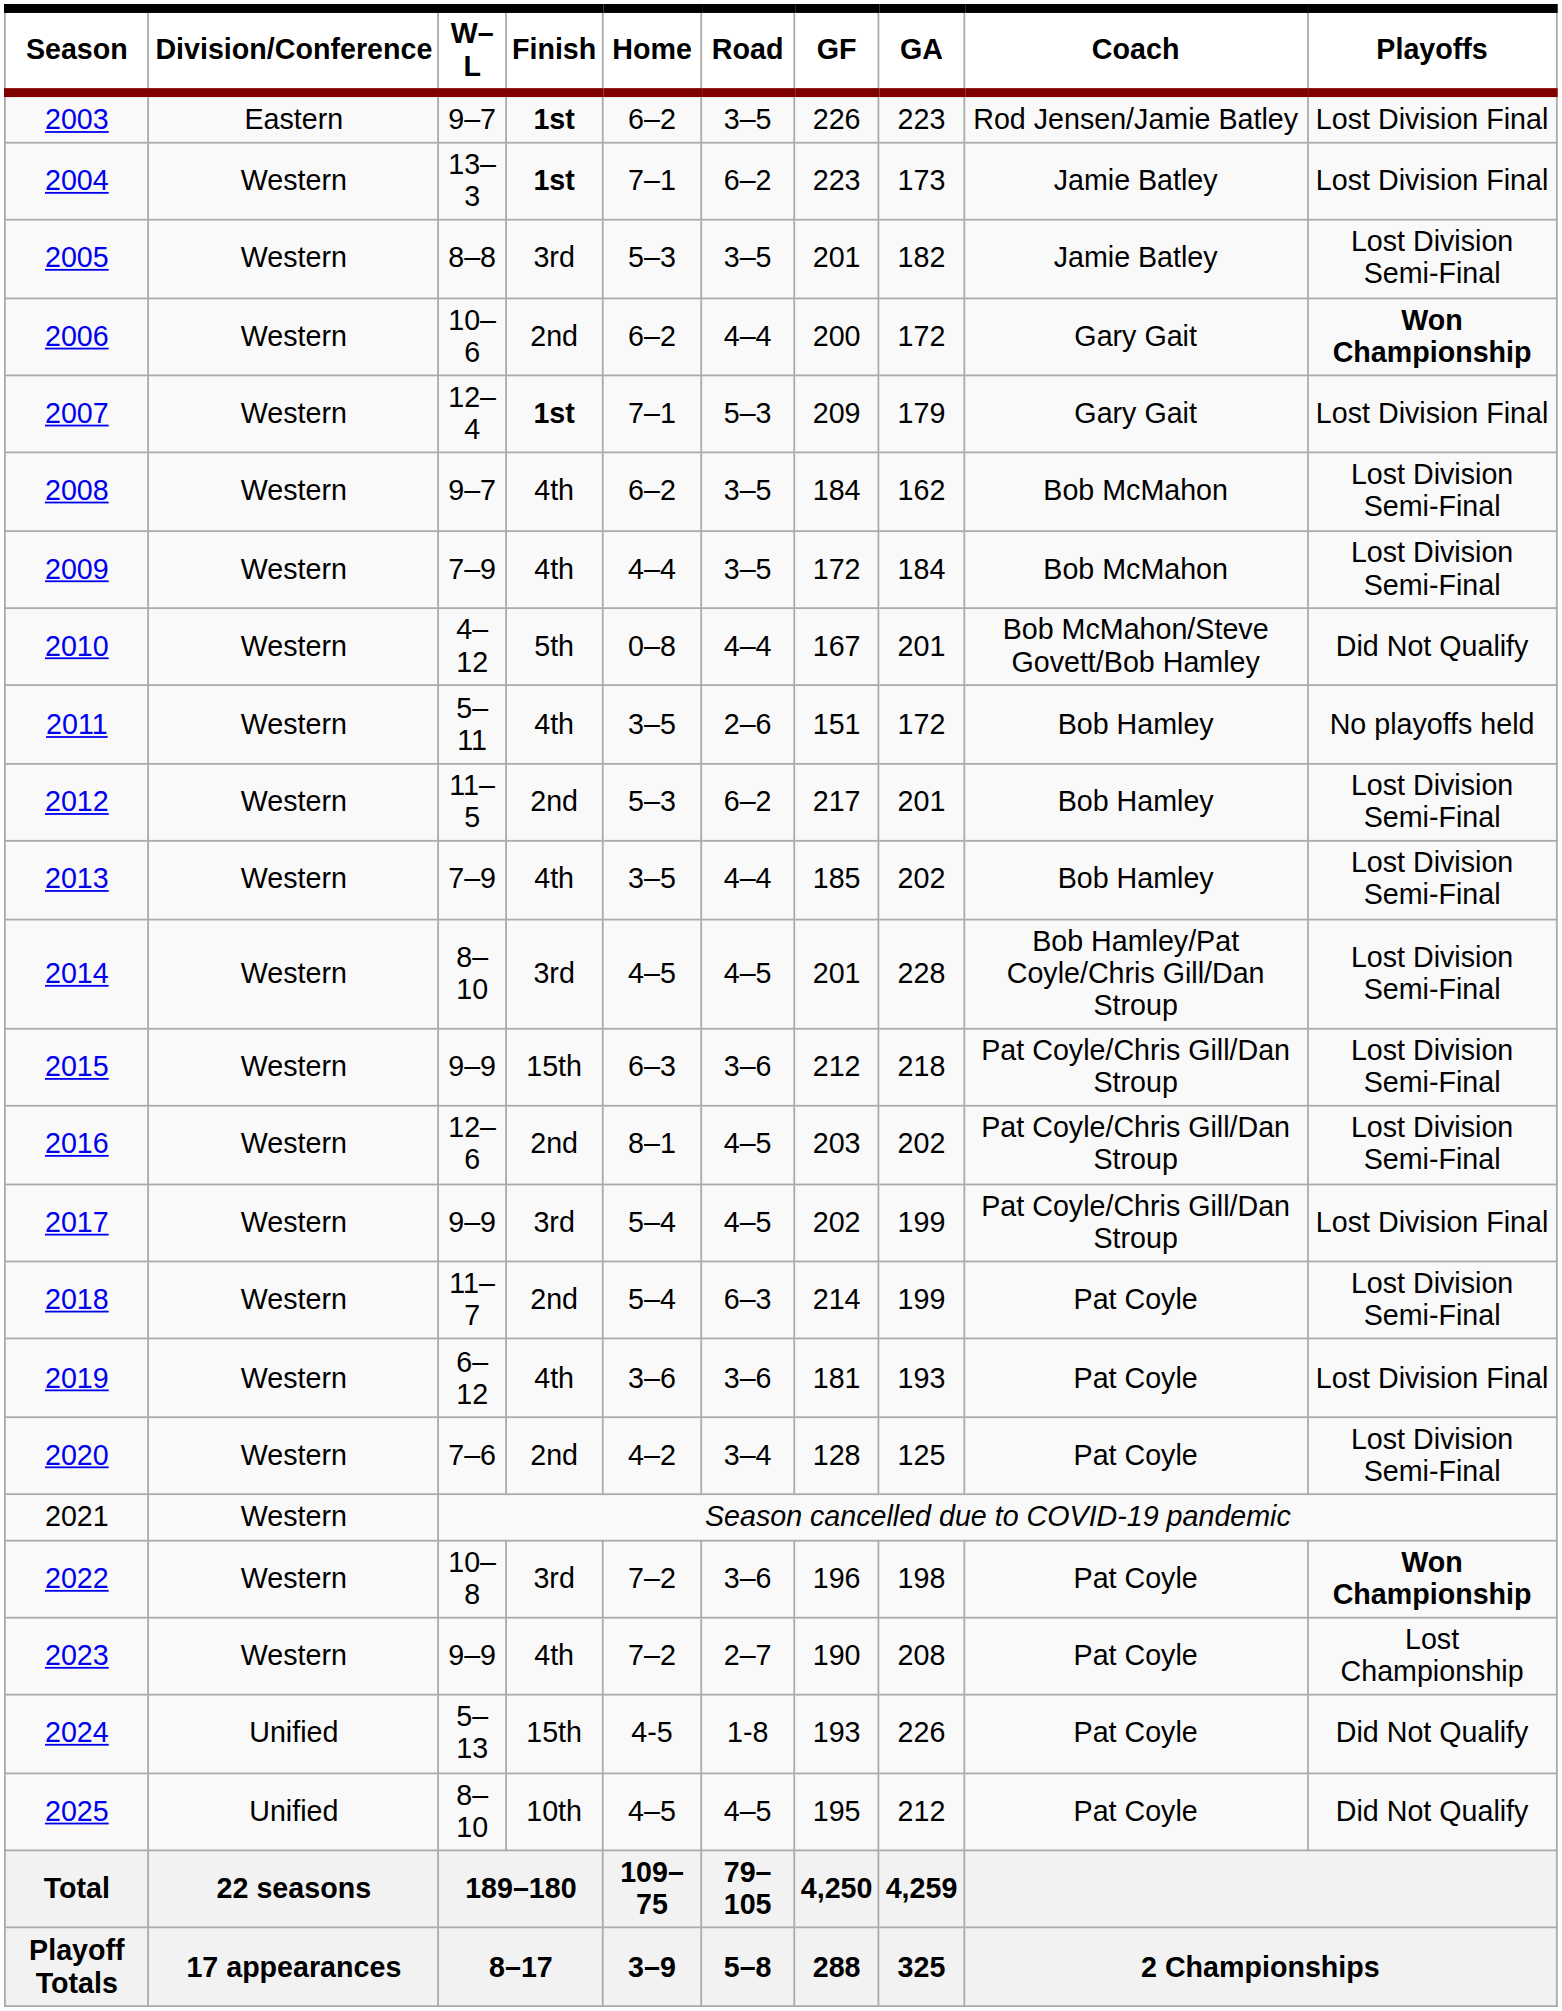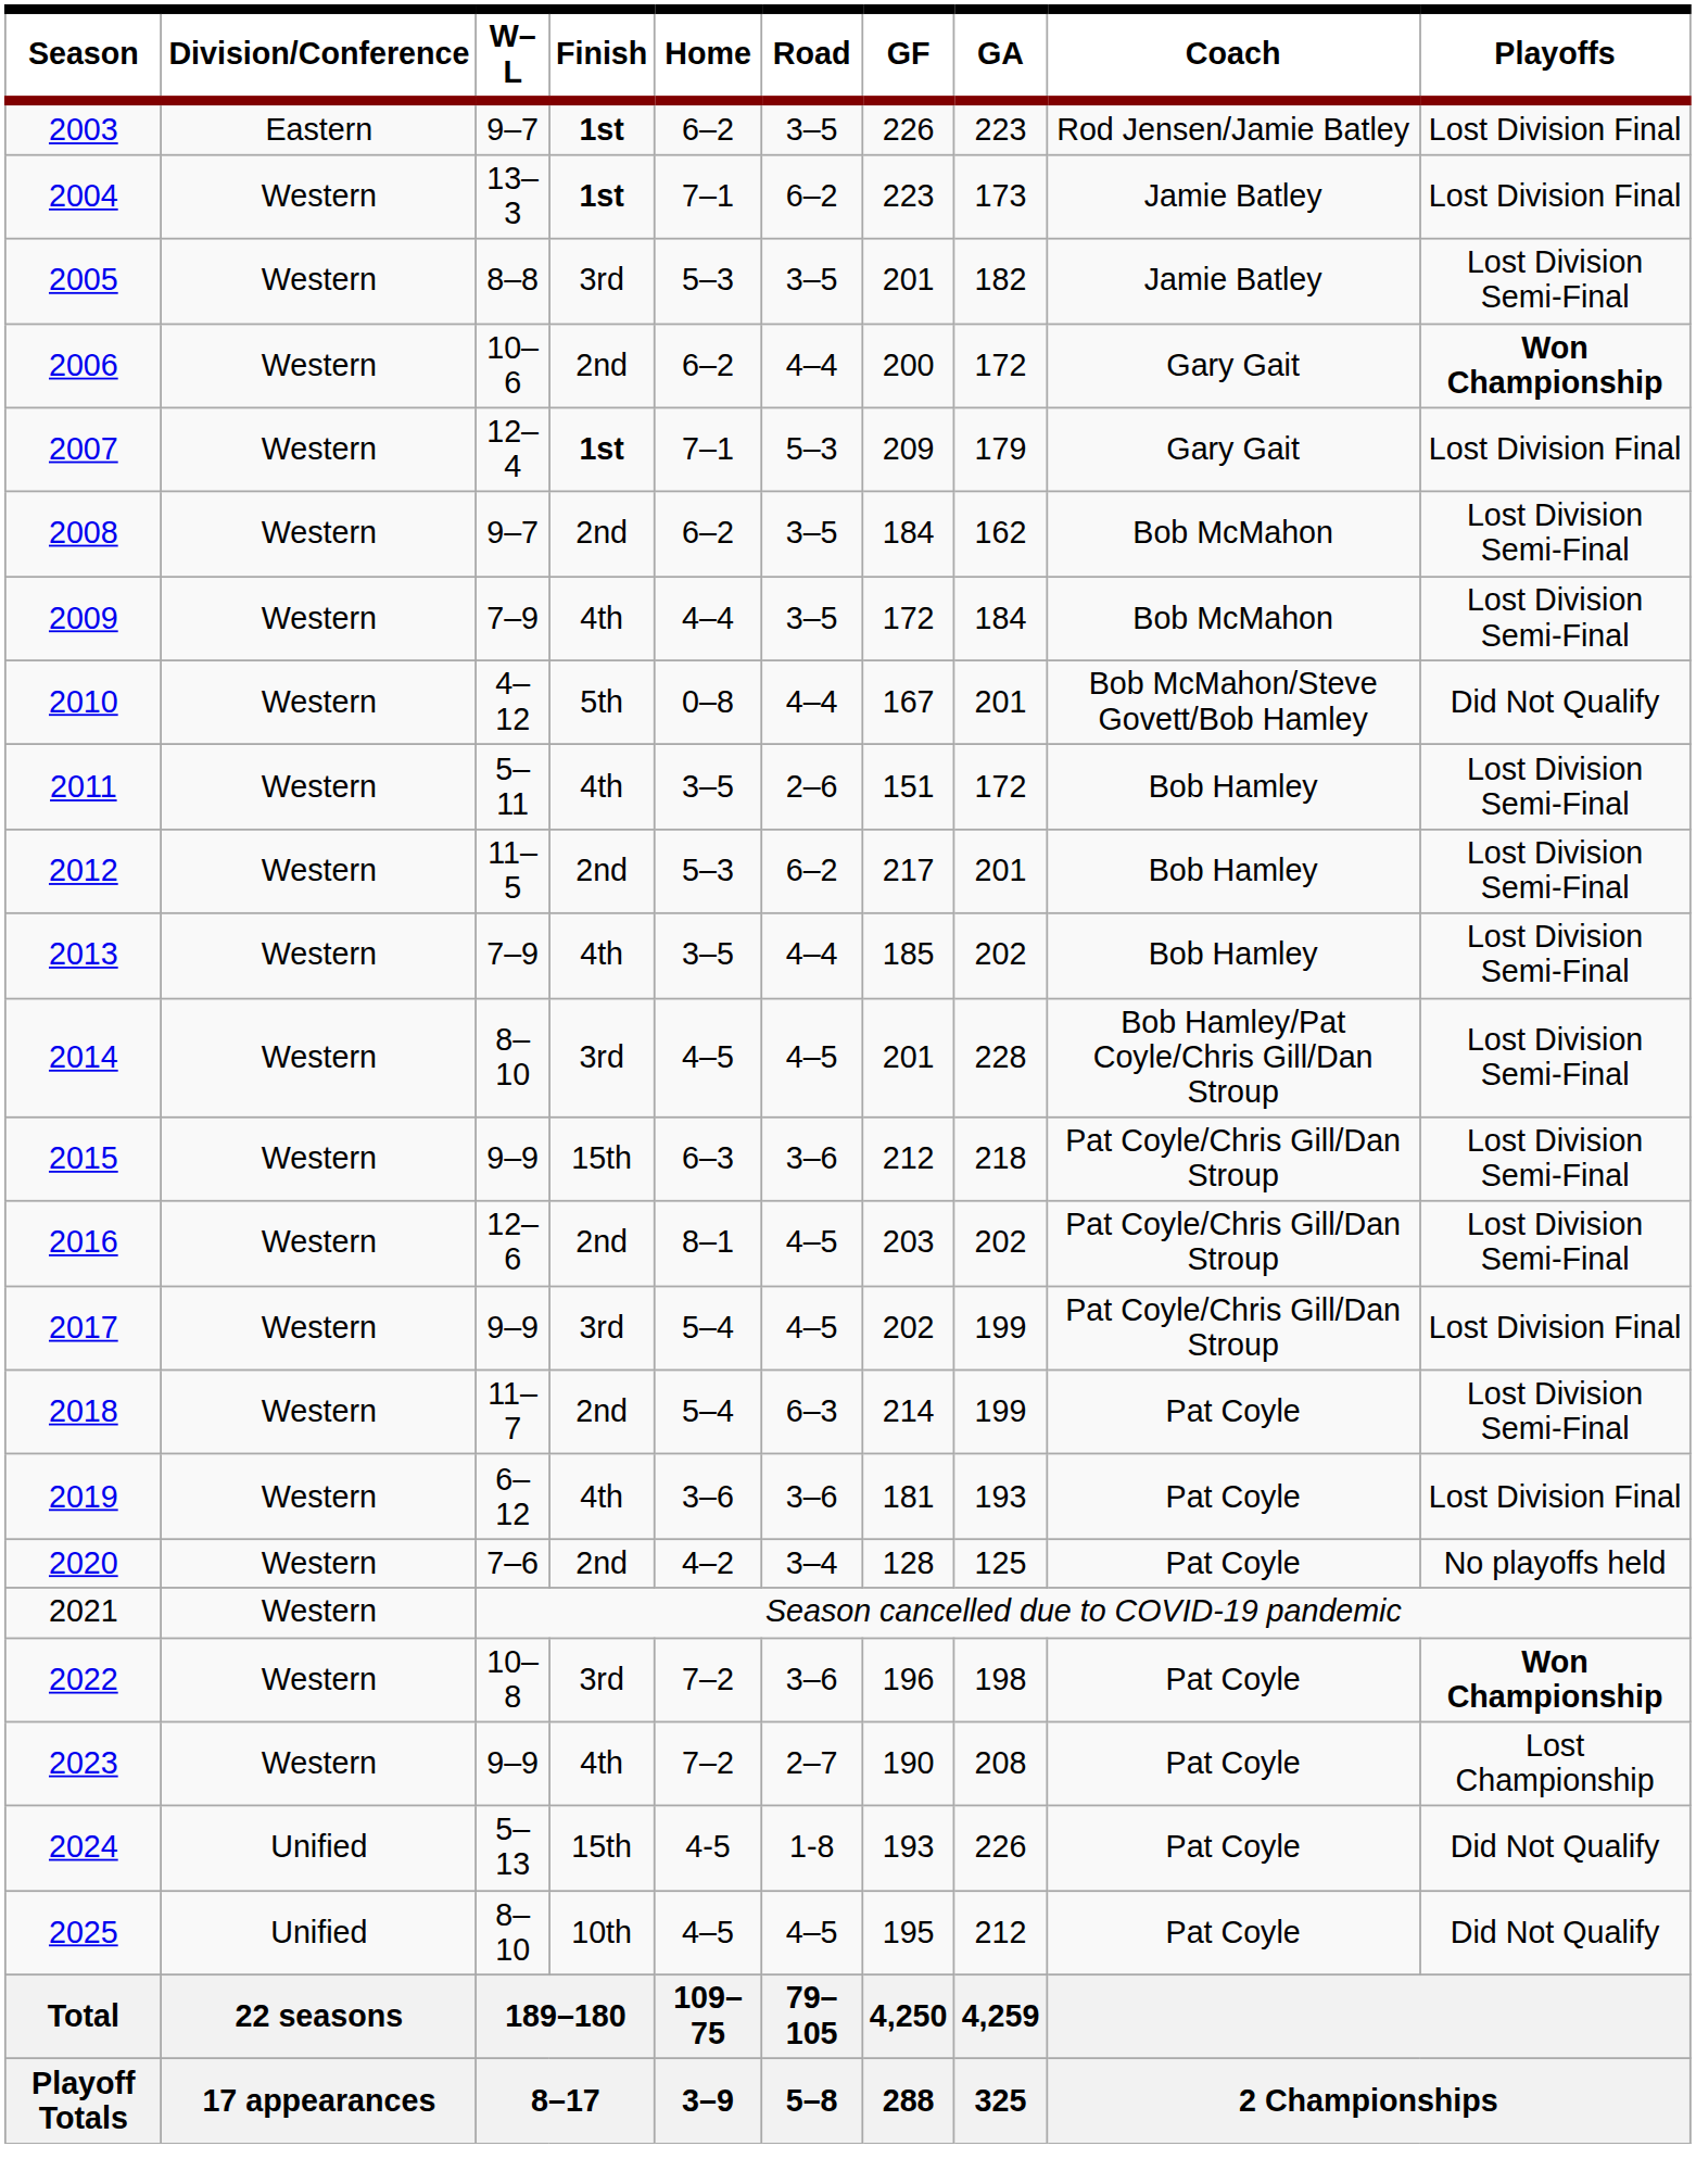 <table class="wikitable" style="text-align:center">
 <tr>
 <th style="background:#FFFFFF;border-top:black 5px solid;border-bottom:Maroon 5px solid;">Season</th>
 <th style="background:#FFFFFF;border-top:black 5px solid;border-bottom:Maroon 5px solid;">Division/Conference</th>
 <th style="background:#FFFFFF;border-top:black 5px solid;border-bottom:Maroon 5px solid;">W–L</th>
 <th style="background:#FFFFFF;border-top:black 5px solid;border-bottom:Maroon 5px solid;">Finish</th>
 <th style="background:#FFFFFF;border-top:black 5px solid;border-bottom:Maroon 5px solid;">Home</th>
 <th style="background:#FFFFFF;border-top:black 5px solid;border-bottom:Maroon 5px solid;">Road</th>
 <th style="background:#FFFFFF;border-top:black 5px solid;border-bottom:Maroon 5px solid;">GF</th>
 <th style="background:#FFFFFF;border-top:black 5px solid;border-bottom:Maroon 5px solid;">GA</th>
 <th style="background:#FFFFFF;border-top:black 5px solid;border-bottom:Maroon 5px solid;">Coach</th>
 <th style="background:#FFFFFF;border-top:black 5px solid;border-bottom:Maroon 5px solid;">Playoffs</th>
 </tr>
 <tr>
 <td><a href='#'>2003</a></td>
 <td>Eastern</td>
 <td>9–7</td>
 <td><strong>1st</strong></td>
 <td>6–2</td>
 <td>3–5</td>
 <td>226</td>
 <td>223</td>
 <td>Rod Jensen/Jamie Batley</td>
 <td>Lost Division Final</td>
 </tr>
 <tr>
 <td><a href='#'>2004</a></td>
 <td>Western</td>
 <td>13–3</td>
 <td><strong>1st</strong></td>
 <td>7–1</td>
 <td>6–2</td>
 <td>223</td>
 <td>173</td>
 <td>Jamie Batley</td>
 <td>Lost Division Final</td>
 </tr>
 <tr>
 <td><a href='#'>2005</a></td>
 <td>Western</td>
 <td>8–8</td>
 <td>3rd</td>
 <td>5–3</td>
 <td>3–5</td>
 <td>201</td>
 <td>182</td>
 <td>Jamie Batley</td>
 <td>Lost Division Semi-Final</td>
 </tr>
 <tr>
 <td><a href='#'>2006</a></td>
 <td>Western</td>
 <td>10–6</td>
 <td>2nd</td>
 <td>6–2</td>
 <td>4–4</td>
 <td>200</td>
 <td>172</td>
 <td>Gary Gait</td>
 <td><strong>Won Championship</strong></td>
 </tr>
 <tr>
 <td><a href='#'>2007</a></td>
 <td>Western</td>
 <td>12–4</td>
 <td><strong>1st</strong></td>
 <td>7–1</td>
 <td>5–3</td>
 <td>209</td>
 <td>179</td>
 <td>Gary Gait</td>
 <td>Lost Division Final</td>
 </tr>
 <tr>
 <td><a href='#'>2008</a></td>
 <td>Western</td>
 <td>9–7</td>
-<td>4th</td>
+<td>2nd</td>
 <td>6–2</td>
 <td>3–5</td>
 <td>184</td>
 <td>162</td>
 <td>Bob McMahon</td>
 <td>Lost Division Semi-Final</td>
 </tr>
 <tr>
 <td><a href='#'>2009</a></td>
 <td>Western</td>
 <td>7–9</td>
 <td>4th</td>
 <td>4–4</td>
 <td>3–5</td>
 <td>172</td>
 <td>184</td>
 <td>Bob McMahon</td>
 <td>Lost Division Semi-Final</td>
 </tr>
 <tr>
 <td><a href='#'>2010</a></td>
 <td>Western</td>
 <td>4–12</td>
 <td>5th</td>
 <td>0–8</td>
 <td>4–4</td>
 <td>167</td>
 <td>201</td>
 <td>Bob McMahon/Steve Govett/Bob Hamley</td>
 <td>Did Not Qualify</td>
 </tr>
 <tr>
 <td><a href='#'>2011</a></td>
 <td>Western</td>
 <td>5–11</td>
 <td>4th</td>
 <td>3–5</td>
 <td>2–6</td>
 <td>151</td>
 <td>172</td>
 <td>Bob Hamley</td>
-<td>No playoffs held</td>
+<td>Lost Division Semi-Final</td>
 </tr>
 <tr>
 <td><a href='#'>2012</a></td>
 <td>Western</td>
 <td>11–5</td>
 <td>2nd</td>
 <td>5–3</td>
 <td>6–2</td>
 <td>217</td>
 <td>201</td>
 <td>Bob Hamley</td>
 <td>Lost Division Semi-Final</td>
 </tr>
 <tr>
 <td><a href='#'>2013</a></td>
 <td>Western</td>
 <td>7–9</td>
 <td>4th</td>
 <td>3–5</td>
 <td>4–4</td>
 <td>185</td>
 <td>202</td>
 <td>Bob Hamley</td>
 <td>Lost Division Semi-Final</td>
 </tr>
 <tr>
 <td><a href='#'>2014</a></td>
 <td>Western</td>
 <td>8–10</td>
 <td>3rd</td>
 <td>4–5</td>
 <td>4–5</td>
 <td>201</td>
 <td>228</td>
 <td>Bob Hamley/Pat Coyle/Chris Gill/Dan Stroup</td>
 <td>Lost Division Semi-Final</td>
 </tr>
 <tr>
 <td><a href='#'>2015</a></td>
 <td>Western</td>
 <td>9–9</td>
 <td>15th</td>
 <td>6–3</td>
 <td>3–6</td>
 <td>212</td>
 <td>218</td>
 <td>Pat Coyle/Chris Gill/Dan Stroup</td>
 <td>Lost Division Semi-Final</td>
 </tr>
 <tr>
 <td><a href='#'>2016</a></td>
 <td>Western</td>
 <td>12–6</td>
 <td>2nd</td>
 <td>8–1</td>
 <td>4–5</td>
 <td>203</td>
 <td>202</td>
 <td>Pat Coyle/Chris Gill/Dan Stroup</td>
 <td>Lost Division Semi-Final</td>
 </tr>
 <tr>
 <td><a href='#'>2017</a></td>
 <td>Western</td>
 <td>9–9</td>
 <td>3rd</td>
 <td>5–4</td>
 <td>4–5</td>
 <td>202</td>
 <td>199</td>
 <td>Pat Coyle/Chris Gill/Dan Stroup</td>
 <td>Lost Division Final</td>
 </tr>
 <tr>
 <td><a href='#'>2018</a></td>
 <td>Western</td>
 <td>11–7</td>
 <td>2nd</td>
 <td>5–4</td>
 <td>6–3</td>
 <td>214</td>
 <td>199</td>
 <td>Pat Coyle</td>
 <td>Lost Division Semi-Final</td>
 </tr>
 <tr>
 <td><a href='#'>2019</a></td>
 <td>Western</td>
 <td>6–12</td>
 <td>4th</td>
 <td>3–6</td>
 <td>3–6</td>
 <td>181</td>
 <td>193</td>
 <td>Pat Coyle</td>
 <td>Lost Division Final</td>
 </tr>
 <tr>
 <td><a href='#'>2020</a></td>
 <td>Western</td>
 <td>7–6</td>
 <td>2nd</td>
 <td>4–2</td>
 <td>3–4</td>
 <td>128</td>
 <td>125</td>
 <td>Pat Coyle</td>
-<td>Lost Division Semi-Final</td>
+<td>No playoffs held</td>
 </tr>
 <tr>
 <td>2021</td>
 <td>Western</td>
 <td colspan="8"><em>Season cancelled due to COVID-19 pandemic</em></td>
 </tr>
 <tr>
 <td><a href='#'>2022</a></td>
 <td>Western</td>
 <td>10–8</td>
 <td>3rd</td>
 <td>7–2</td>
 <td>3–6</td>
 <td>196</td>
 <td>198</td>
 <td>Pat Coyle</td>
 <td><strong>Won Championship</strong></td>
 </tr>
 <tr>
 <td><a href='#'>2023</a></td>
 <td>Western</td>
 <td>9–9</td>
 <td>4th</td>
 <td>7–2</td>
 <td>2–7</td>
 <td>190</td>
 <td>208</td>
 <td>Pat Coyle</td>
 <td>Lost Championship</td>
 </tr>
 <tr>
 <td><a href='#'>2024</a></td>
 <td>Unified</td>
 <td>5–13</td>
 <td>15th</td>
 <td>4-5</td>
 <td>1-8</td>
 <td>193</td>
 <td>226</td>
 <td>Pat Coyle</td>
 <td>Did Not Qualify</td>
 </tr>
 <tr>
 <td><a href='#'>2025</a></td>
 <td>Unified</td>
 <td>8–10</td>
 <td>10th</td>
 <td>4–5</td>
 <td>4–5</td>
 <td>195</td>
 <td>212</td>
 <td>Pat Coyle</td>
 <td>Did Not Qualify</td>
 </tr>
 <tr>
 <th>Total</th>
 <th>22 seasons</th>
 <th colspan="2">189–180</th>
 <th>109–75</th>
 <th>79–105</th>
 <th>4,250</th>
 <th>4,259</th>
 <th colspan="2"></th>
 </tr>
 <tr>
 <th>Playoff Totals</th>
 <th>17 appearances</th>
 <th colspan="2">8–17</th>
 <th>3–9</th>
 <th>5–8</th>
 <th>288</th>
 <th>325</th>
 <th colspan="2">2 Championships</th>
 </tr>
 </table>
